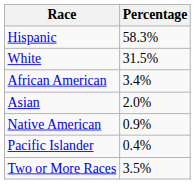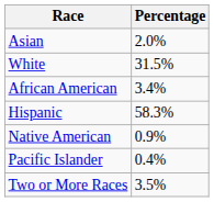 <table class="wikitable">
 <tr>
 <th>Race</th>
 <th>Percentage</th>
 </tr>
 <tr>
-<td><a href='#'>Hispanic</a></td>
-<td>58.3%</td>
+<td><a href='#'>Asian</a></td>
+<td>2.0%</td>
 </tr>
 <tr>
 <td><a href='#'>White</a></td>
 <td>31.5%</td>
 </tr>
 <tr>
 <td><a href='#'>African American</a></td>
 <td>3.4%</td>
 </tr>
 <tr>
-<td><a href='#'>Asian</a></td>
-<td>2.0%</td>
+<td><a href='#'>Hispanic</a></td>
+<td>58.3%</td>
 </tr>
 <tr>
 <td><a href='#'>Native American</a></td>
 <td>0.9%</td>
 </tr>
 <tr>
 <td><a href='#'>Pacific Islander</a></td>
 <td>0.4%</td>
 </tr>
 <tr>
 <td><a href='#'>Two or More Races</a></td>
 <td>3.5%</td>
 </tr>
 </table>
